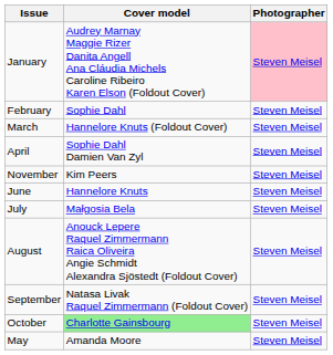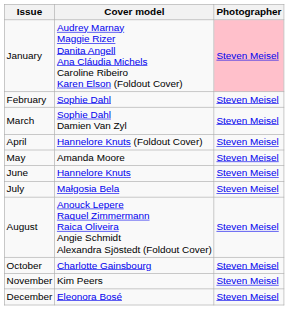 <table class="sortable wikitable">
 <tr>
 <th>Issue</th>
 <th>Cover model</th>
 <th>Photographer</th>
 </tr>
 <tr>
 <td>January</td>
 <td><a href='#'>Audrey Marnay</a><br><a href='#'>Maggie Rizer</a><br><a href='#'>Danita Angell</a><br><a href='#'>Ana Cláudia Michels</a><br>Caroline Ribeiro<br><a href='#'>Karen Elson</a> (Foldout Cover)</td>
 <td style="background: pink;"><a href='#'>Steven Meisel</a></td>
 </tr>
 <tr>
 <td>February</td>
 <td><a href='#'>Sophie Dahl</a></td>
 <td><a href='#'>Steven Meisel</a></td>
 </tr>
 <tr>
 <td>March</td>
+<td><a href='#'>Sophie Dahl</a> <br> Damien Van Zyl</td>
+<td><a href='#'>Steven Meisel</a></td>
+</tr>
+<tr>
+<td>April</td>
 <td><a href='#'>Hannelore Knuts</a> (Foldout Cover)</td>
 <td><a href='#'>Steven Meisel</a></td>
 </tr>
 <tr>
-<td>April</td>
-<td><a href='#'>Sophie Dahl</a> <br> Damien Van Zyl</td>
-<td><a href='#'>Steven Meisel</a></td>
-</tr>
-<tr>
-<td>November</td>
-<td>Kim Peers</td>
+<td>May</td>
+<td>Amanda Moore</td>
 <td><a href='#'>Steven Meisel</a></td>
 </tr>
 <tr>
 <td>June</td>
 <td><a href='#'>Hannelore Knuts</a></td>
 <td><a href='#'>Steven Meisel</a></td>
 </tr>
 <tr>
 <td>July</td>
 <td><a href='#'>Małgosia Bela</a></td>
 <td><a href='#'>Steven Meisel</a></td>
 </tr>
 <tr>
 <td>August</td>
 <td><a href='#'>Anouck Lepere</a><br><a href='#'>Raquel Zimmermann</a><br><a href='#'>Raica Oliveira</a><br>Angie Schmidt<br>Alexandra Sjöstedt (Foldout Cover)</td>
 <td><a href='#'>Steven Meisel</a></td>
 </tr>
 <tr>
-<td>September</td>
-<td>Natasa Livak <br> <a href='#'>Raquel Zimmermann</a> (Foldout Cover)</td>
+<td>October</td>
+<td><a href='#'>Charlotte Gainsbourg</a></td>
 <td><a href='#'>Steven Meisel</a></td>
 </tr>
 <tr>
-<td>October</td>
-<td style="background: lightgreen;"><a href='#'>Charlotte Gainsbourg</a></td>
+<td>November</td>
+<td>Kim Peers</td>
 <td><a href='#'>Steven Meisel</a></td>
 </tr>
 <tr>
-<td>May</td>
-<td>Amanda Moore</td>
+<td>December</td>
+<td><a href='#'>Eleonora Bosé</a></td>
 <td><a href='#'>Steven Meisel</a></td>
 </tr>
 </table>
